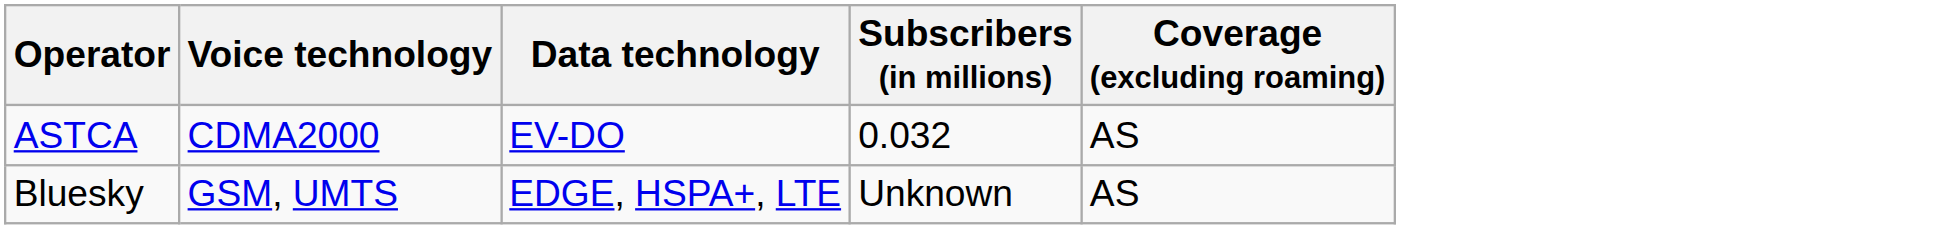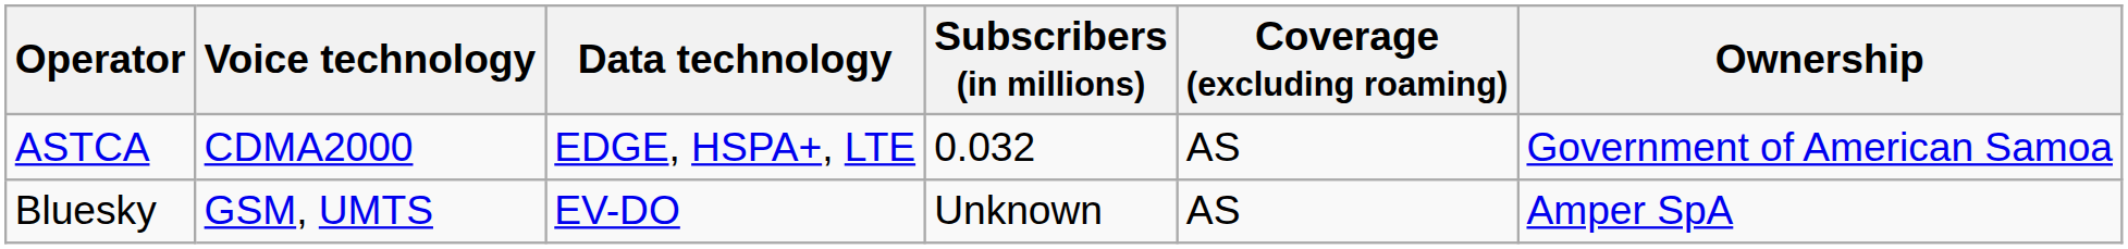 <table class="sortable wikitable">
 <tr>
 <th>Operator</th>
 <th>Voice technology</th>
 <th>Data technology</th>
 <th data-sort-type="number">Subscribers <br><small>(in millions)</small></th>
 <th>Coverage <br><small>(excluding roaming)</small></th>
+<th>Ownership</th>
 </tr>
 <tr>
 <td><a href='#'>ASTCA</a></td>
 <td><a href='#'>CDMA2000</a></td>
-<td><a href='#'>EV-DO</a></td>
+<td><a href='#'>EDGE</a>, <a href='#'>HSPA+</a>, <a href='#'>LTE</a></td>
 <td>0.032</td>
 <td>AS</td>
+<td><a href='#'>Government of American Samoa</a></td>
 </tr>
 <tr>
 <td>Bluesky</td>
 <td><a href='#'>GSM</a>, <a href='#'>UMTS</a></td>
-<td><a href='#'>EDGE</a>, <a href='#'>HSPA+</a>, <a href='#'>LTE</a></td>
+<td><a href='#'>EV-DO</a></td>
 <td>Unknown</td>
 <td>AS</td>
+<td><a href='#'>Amper SpA</a></td>
 </tr>
 </table>
